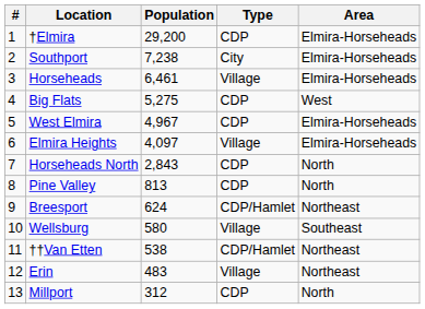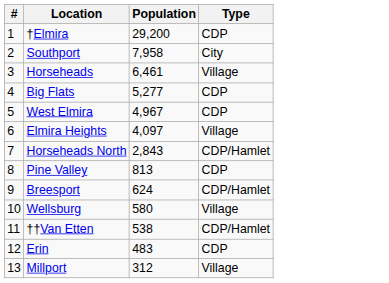 <table class="wikitable sortable">
 <tr>
 <th>#</th>
 <th>Location</th>
 <th>Population</th>
 <th>Type</th>
-<th>Area</th>
 </tr>
 <tr>
 <td>1</td>
 <td>†<a href='#'>Elmira</a></td>
 <td>29,200</td>
 <td>CDP</td>
-<td>Elmira-Horseheads</td>
 </tr>
 <tr>
 <td>2</td>
 <td><a href='#'>Southport</a></td>
-<td>7,238</td>
+<td>7,958</td>
 <td>City</td>
-<td>Elmira-Horseheads</td>
 </tr>
 <tr>
 <td>3</td>
 <td><a href='#'>Horseheads</a></td>
 <td>6,461</td>
 <td>Village</td>
-<td>Elmira-Horseheads</td>
 </tr>
 <tr>
 <td>4</td>
 <td><a href='#'>Big Flats</a></td>
-<td>5,275</td>
+<td>5,277</td>
 <td>CDP</td>
-<td>West</td>
 </tr>
 <tr>
 <td>5</td>
 <td><a href='#'>West Elmira</a></td>
 <td>4,967</td>
 <td>CDP</td>
-<td>Elmira-Horseheads</td>
 </tr>
 <tr>
 <td>6</td>
 <td><a href='#'>Elmira Heights</a></td>
 <td>4,097</td>
 <td>Village</td>
-<td>Elmira-Horseheads</td>
 </tr>
 <tr>
 <td>7</td>
 <td><a href='#'>Horseheads North</a></td>
 <td>2,843</td>
-<td>CDP</td>
-<td>North</td>
+<td>CDP/Hamlet</td>
 </tr>
 <tr>
 <td>8</td>
 <td><a href='#'>Pine Valley</a></td>
 <td>813</td>
 <td>CDP</td>
-<td>North</td>
 </tr>
 <tr>
 <td>9</td>
 <td><a href='#'>Breesport</a></td>
 <td>624</td>
 <td>CDP/Hamlet</td>
-<td>Northeast</td>
 </tr>
 <tr>
 <td>10</td>
 <td><a href='#'>Wellsburg</a></td>
 <td>580</td>
 <td>Village</td>
-<td>Southeast</td>
 </tr>
 <tr>
 <td>11</td>
 <td>††<a href='#'>Van Etten</a></td>
 <td>538</td>
 <td>CDP/Hamlet</td>
-<td>Northeast</td>
 </tr>
 <tr>
 <td>12</td>
 <td><a href='#'>Erin</a></td>
 <td>483</td>
-<td>Village</td>
-<td>Northeast</td>
+<td>CDP</td>
 </tr>
 <tr>
 <td>13</td>
 <td><a href='#'>Millport</a></td>
 <td>312</td>
-<td>CDP</td>
-<td>North</td>
+<td>Village</td>
 </tr>
 </table>
